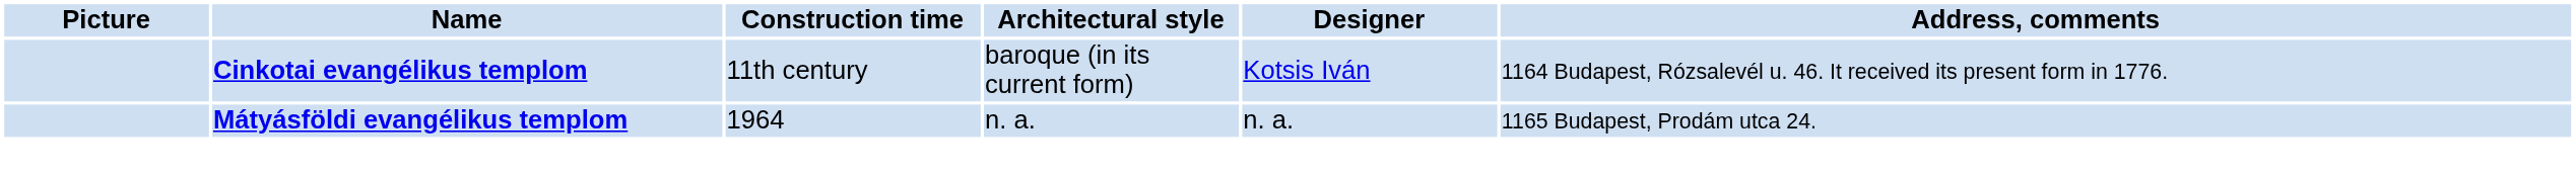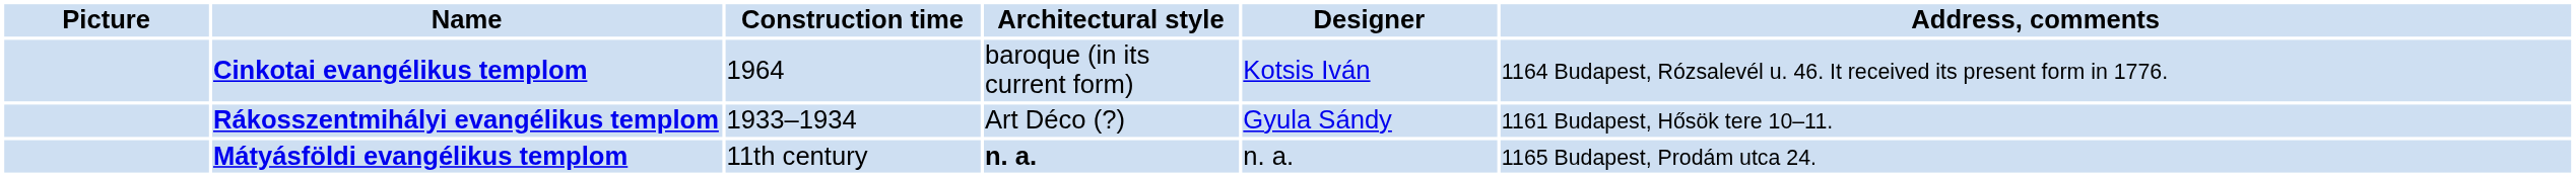 <table width="100%">
 <tr>
 <th bgcolor="#CEDFF2" width="8%">Picture</th>
 <th bgcolor="#CEDFF2" width="20%">Name</th>
 <th bgcolor="#CEDFF2" width="10%">Construction time</th>
 <th bgcolor="#CEDFF2" width="10%">Architectural style</th>
 <th bgcolor="#CEDFF2" width="10%">Designer</th>
 <th bgcolor="#CEDFF2" width="42%">Address, comments</th>
 </tr>
 <tr>
 <td bgcolor="#CEDFF2"></td>
 <td bgcolor="#CEDFF2"><strong><a href='#'>Cinkotai evangélikus templom</a></strong></td>
-<td bgcolor="#CEDFF2">11th century</td>
+<td bgcolor="#CEDFF2">1964</td>
 <td bgcolor="#CEDFF2">baroque (in its current form)</td>
 <td bgcolor="#CEDFF2"><a href='#'>Kotsis Iván</a></td>
 <td bgcolor="#CEDFF2"><small>1164 Budapest, Rózsalevél u. 46. It received its present form in 1776.</small></td>
 </tr>
 <tr>
 <td bgcolor="#CEDFF2"></td>
+<td bgcolor="#CEDFF2"><strong><a href='#'>Rákosszentmihályi evangélikus templom</a></strong></td>
+<td bgcolor="#CEDFF2">1933–1934</td>
+<td bgcolor="#CEDFF2">Art Déco (?)</td>
+<td bgcolor="#CEDFF2"><a href='#'>Gyula Sándy</a></td>
+<td bgcolor="#CEDFF2"><small>1161 Budapest, Hősök tere 10–11.</small></td>
+</tr>
+<tr>
+<td bgcolor="#CEDFF2"></td>
 <td bgcolor="#CEDFF2"><strong><a href='#'>Mátyásföldi evangélikus templom</a></strong></td>
-<td bgcolor="#CEDFF2">1964</td>
-<td bgcolor="#CEDFF2">n. a.</td>
+<td bgcolor="#CEDFF2">11th century</td>
+<td bgcolor="#CEDFF2"><strong>n. a.</strong></td>
 <td bgcolor="#CEDFF2">n. a.</td>
 <td bgcolor="#CEDFF2"><small>1165 Budapest, Prodám utca 24.</small></td>
 </tr>
 </table>
